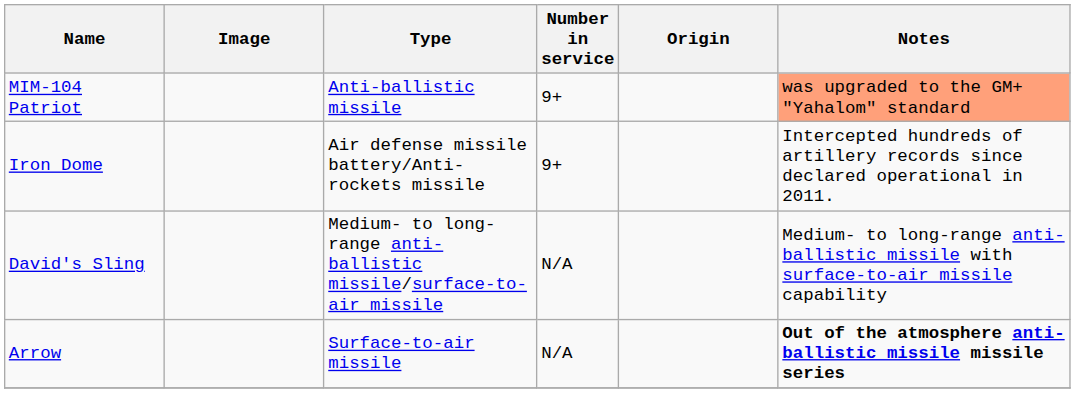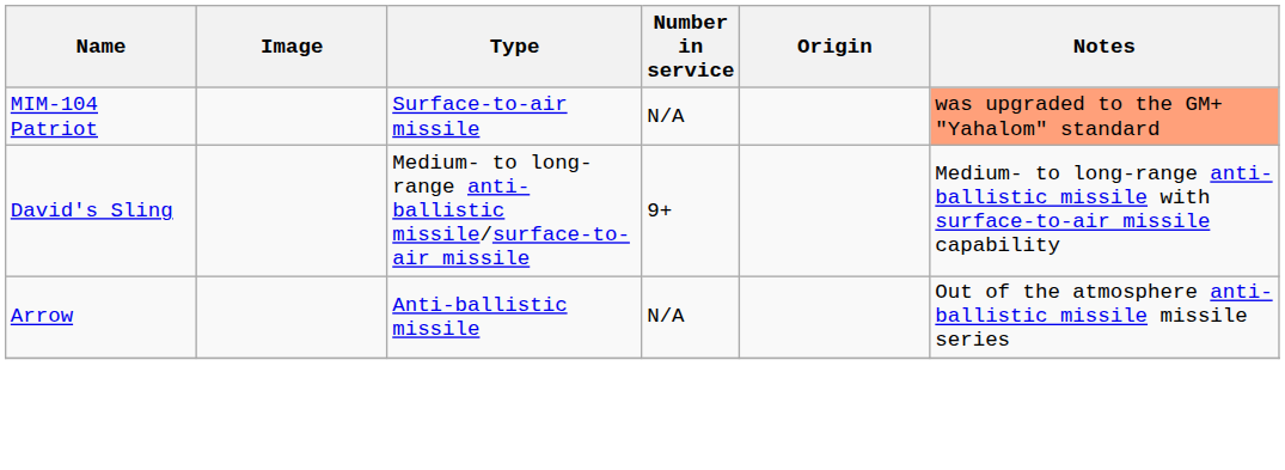 <table class="wikitable" style="width:90%;">
 <tr>
 <th style="width:15%;">Name</th>
 <th style="width:15%;">Image</th>
 <th style="width:20%;">Type</th>
 <th style="width:7%;">Number in service</th>
 <th style="width:15%;">Origin</th>
 <th>Notes</th>
 </tr>
 <tr>
 <td><a href='#'>MIM-104 Patriot</a></td>
 <td></td>
-<td><a href='#'>Anti-ballistic missile</a></td>
-<td>9+</td>
+<td><a href='#'>Surface-to-air missile</a></td>
+<td>N/A</td>
 <td></td>
 <td style="background: lightsalmon;">was upgraded to the GM+ "Yahalom" standard</td>
-</tr>
-<tr>
-<td><a href='#'>Iron Dome</a></td>
-<td></td>
-<td>Air defense missile battery/Anti-rockets missile</td>
-<td>9+</td>
-<td></td>
-<td>Intercepted hundreds of artillery records since declared operational in 2011.</td>
 </tr>
 <tr>
 <td><a href='#'>David's Sling</a></td>
 <td></td>
 <td>Medium- to long-range <a href='#'>anti-ballistic missile</a>/<a href='#'>surface-to-air missile</a></td>
-<td>N/A</td>
+<td>9+</td>
 <td></td>
 <td>Medium- to long-range <a href='#'>anti-ballistic missile</a> with <a href='#'>surface-to-air missile</a> capability</td>
 </tr>
 <tr>
 <td><a href='#'>Arrow</a></td>
 <td></td>
-<td><a href='#'>Surface-to-air missile</a></td>
+<td><a href='#'>Anti-ballistic missile</a></td>
 <td>N/A</td>
 <td></td>
-<td><strong>Out of the atmosphere <a href='#'>anti-ballistic missile</a> missile series</strong></td>
+<td>Out of the atmosphere <a href='#'>anti-ballistic missile</a> missile series</td>
 </tr>
 <tr>
 </tr>
 </table>
